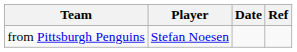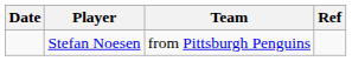 <table class="wikitable">
 <tr>
+<th>Date</th>
+<th>Player</th>
 <th>Team</th>
-<th>Player</th>
-<th>Date</th>
 <th>Ref</th>
 </tr>
 <tr>
+<td></td>
+<td><a href='#'>Stefan Noesen</a></td>
 <td>from <a href='#'>Pittsburgh Penguins</a></td>
-<td><a href='#'>Stefan Noesen</a></td>
-<td></td>
 <td></td>
 </tr>
 </table>
